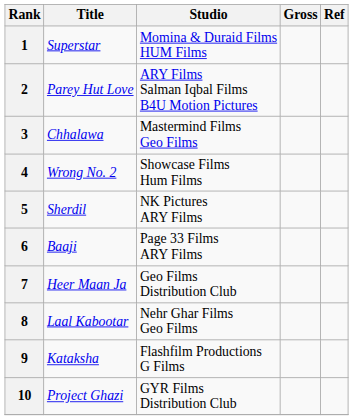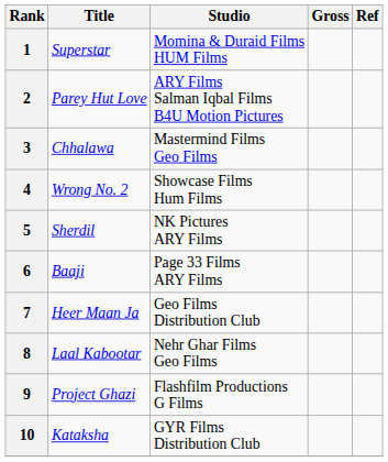 <table class="wikitable sortable" style="margin:automaaa ki tere; margin:auto;">
 <tr>
 <th>Rank</th>
 <th>Title</th>
 <th>Studio</th>
 <th>Gross</th>
 <th>Ref</th>
 </tr>
 <tr>
 <th>1</th>
 <td><em><a href='#'>Superstar</a></em></td>
 <td><a href='#'>Momina & Duraid Films</a><br><a href='#'>HUM Films</a></td>
 <td></td>
 <td></td>
 </tr>
 <tr>
 <th>2</th>
 <td><em><a href='#'>Parey Hut Love</a></em></td>
 <td><a href='#'>ARY Films</a><br>Salman Iqbal Films<br><a href='#'>B4U Motion Pictures</a></td>
 <td></td>
 <td></td>
 </tr>
 <tr>
 <th>3</th>
 <td><em><a href='#'>Chhalawa</a></em></td>
 <td>Mastermind Films <br> <a href='#'>Geo Films</a></td>
 <td></td>
 <td></td>
 </tr>
 <tr>
 <th>4</th>
 <td><em><a href='#'>Wrong No. 2</a></em></td>
 <td>Showcase Films <br>Hum Films</td>
 <td></td>
 <td></td>
 </tr>
 <tr>
 <th>5</th>
 <td><em><a href='#'>Sherdil</a></em></td>
 <td>NK Pictures <br> ARY Films</td>
 <td></td>
 <td></td>
 </tr>
 <tr>
 <th>6</th>
 <td><em><a href='#'>Baaji</a></em></td>
 <td>Page 33 Films <br> ARY Films</td>
 <td></td>
 <td></td>
 </tr>
 <tr>
 <th>7</th>
 <td><em><a href='#'>Heer Maan Ja</a></em></td>
 <td>Geo Films <br> Distribution Club</td>
 <td></td>
 <td></td>
 </tr>
 <tr>
 <th>8</th>
 <td><em><a href='#'>Laal Kabootar</a></em></td>
 <td>Nehr Ghar Films <br> Geo Films</td>
 <td></td>
 <td></td>
 </tr>
 <tr>
 <th>9</th>
-<td><em><a href='#'>Kataksha</a></em></td>
+<td><em><a href='#'>Project Ghazi</a></em></td>
 <td>Flashfilm Productions <br> G Films</td>
 <td></td>
 <td></td>
 </tr>
 <tr>
 <th>10</th>
-<td><em><a href='#'>Project Ghazi</a></em></td>
+<td><em><a href='#'>Kataksha</a></em></td>
 <td>GYR Films <br> Distribution Club</td>
 <td></td>
 <td></td>
 </tr>
 <tr>
 </tr>
 </table>
